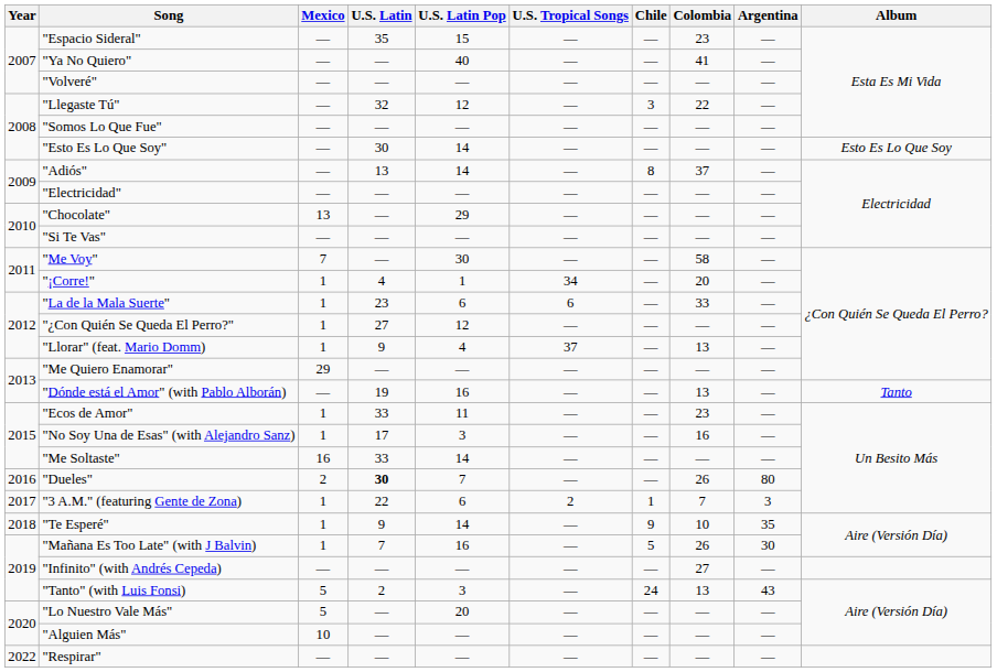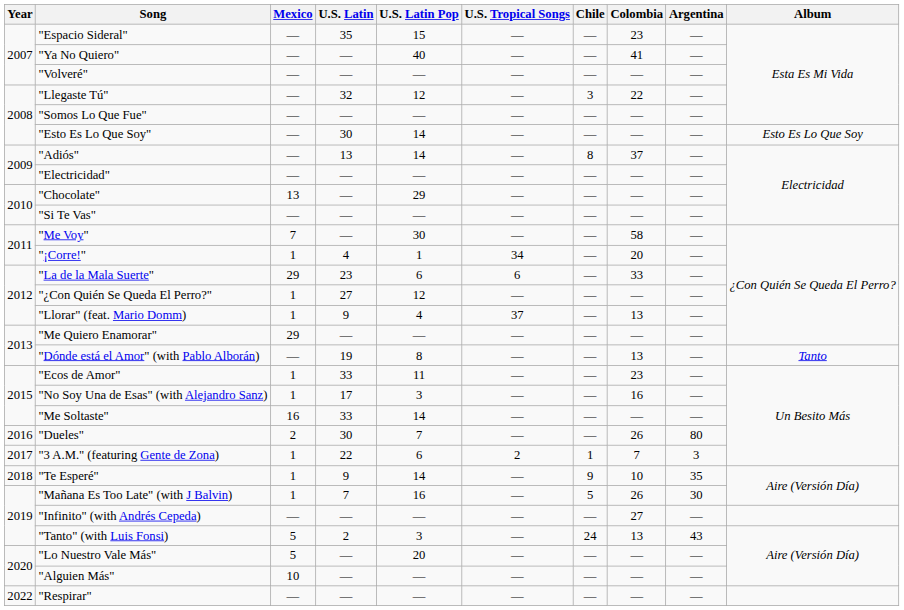 <table class="wikitable" style=text-align:center;>
 <tr>
 <th>Year</th>
 <th>Song</th>
 <th><a href='#'>Mexico</a></th>
 <th>U.S. <a href='#'>Latin</a></th>
 <th>U.S. <a href='#'>Latin Pop</a></th>
 <th>U.S. <a href='#'>Tropical Songs</a></th>
 <th>Chile</th>
 <th>Colombia</th>
 <th>Argentina</th>
 <th>Album</th>
 </tr>
 <tr>
 <td rowspan="3">2007</td>
 <td align=left>"Espacio Sideral"</td>
 <td>—</td>
 <td>35</td>
 <td>15</td>
 <td>—</td>
 <td>—</td>
 <td>23</td>
 <td>—</td>
 <td rowspan="5"><em>Esta Es Mi Vida</em></td>
 </tr>
 <tr>
 <td align=left>"Ya No Quiero"</td>
 <td>—</td>
 <td>—</td>
 <td>40</td>
 <td>—</td>
 <td>—</td>
 <td>41</td>
 <td>—</td>
 </tr>
 <tr>
 <td align=left>"Volveré"</td>
 <td>—</td>
 <td>—</td>
 <td>—</td>
 <td>—</td>
 <td>—</td>
 <td>—</td>
 <td>—</td>
 </tr>
 <tr>
 <td rowspan="3">2008</td>
 <td align=left>"Llegaste Tú"</td>
 <td>—</td>
 <td>32</td>
 <td>12</td>
 <td>—</td>
 <td>3</td>
 <td>22</td>
 <td>—</td>
 </tr>
 <tr>
 <td align=left>"Somos Lo Que Fue"</td>
 <td>—</td>
 <td>—</td>
 <td>—</td>
 <td>—</td>
 <td>—</td>
 <td>—</td>
 <td>—</td>
 </tr>
 <tr>
 <td align=left>"Esto Es Lo Que Soy"</td>
 <td>—</td>
 <td>30</td>
 <td>14</td>
 <td>—</td>
 <td>—</td>
 <td>—</td>
 <td>—</td>
 <td><em>Esto Es Lo Que Soy</em></td>
 </tr>
 <tr>
 <td rowspan="2">2009</td>
 <td align=left>"Adiós"</td>
 <td>—</td>
 <td>13</td>
 <td>14</td>
 <td>—</td>
 <td>8</td>
 <td>37</td>
 <td>—</td>
 <td align=center rowspan="4"><em>Electricidad</em></td>
 </tr>
 <tr –>
 <td align=left>"Electricidad"</td>
 <td>—</td>
 <td>—</td>
 <td>—</td>
 <td>—</td>
 <td>—</td>
 <td>—</td>
 <td>—</td>
 </tr>
 <tr>
 <td rowspan="2">2010</td>
 <td align=left>"Chocolate"</td>
 <td>13</td>
 <td>—</td>
 <td>29</td>
 <td>—</td>
 <td>—</td>
 <td>—</td>
 <td>—</td>
 </tr>
 <tr>
 <td align=left>"Si Te Vas"</td>
 <td>—</td>
 <td>—</td>
 <td>—</td>
 <td>—</td>
 <td>—</td>
 <td>—</td>
 <td>—</td>
 </tr>
 <tr>
 <td rowspan="2">2011</td>
 <td align=left>"<a href='#'>Me Voy</a>"</td>
 <td>7</td>
 <td>—</td>
 <td>30</td>
 <td>—</td>
 <td>—</td>
 <td>58</td>
 <td>—</td>
 <td rowspan="6"><em>¿Con Quién Se Queda El Perro?</em></td>
 </tr>
 <tr>
 <td align=left>"<a href='#'>¡Corre!</a>"</td>
 <td>1</td>
 <td>4</td>
 <td>1</td>
 <td>34</td>
 <td>—</td>
 <td>20</td>
 <td>—</td>
 </tr>
 <tr>
 <td rowspan="3">2012</td>
 <td align=left>"<a href='#'>La de la Mala Suerte</a>"</td>
-<td>1</td>
+<td>29</td>
 <td>23</td>
 <td>6</td>
 <td>6</td>
 <td>—</td>
 <td>33</td>
 <td>—</td>
 </tr>
 <tr>
 <td align=left>"¿Con Quién Se Queda El Perro?"</td>
 <td>1</td>
 <td>27</td>
 <td>12</td>
 <td>—</td>
 <td>—</td>
 <td>—</td>
 <td>—</td>
 </tr>
 <tr>
 <td align=left>"Llorar" (feat. <a href='#'>Mario Domm</a>)</td>
 <td>1</td>
 <td>9</td>
 <td>4</td>
 <td>37</td>
 <td>—</td>
 <td>13</td>
 <td>—</td>
 </tr>
 <tr>
 <td rowspan="2">2013</td>
 <td align=left>"Me Quiero Enamorar"</td>
 <td>29</td>
 <td>—</td>
 <td>—</td>
 <td>—</td>
 <td>—</td>
 <td>—</td>
 <td>—</td>
 </tr>
 <tr>
 <td align=left>"<a href='#'>Dónde está el Amor</a>" (with <a href='#'>Pablo Alborán</a>)</td>
 <td>—</td>
 <td>19</td>
-<td>16</td>
+<td>8</td>
 <td>—</td>
 <td>—</td>
 <td>13</td>
 <td>—</td>
 <td><em><a href='#'>Tanto</a></em></td>
 </tr>
 <tr>
 <td rowspan="3">2015</td>
 <td align=left>"Ecos de Amor"</td>
 <td>1</td>
 <td>33</td>
 <td>11</td>
 <td>—</td>
 <td>—</td>
 <td>23</td>
 <td>—</td>
 <td rowspan="5"><em>Un Besito Más</em></td>
 </tr>
 <tr>
 <td align=left>"No Soy Una de Esas" (with <a href='#'>Alejandro Sanz</a>)</td>
 <td>1</td>
 <td>17</td>
 <td>3</td>
 <td>—</td>
 <td>—</td>
 <td>16</td>
 <td>—</td>
 </tr>
 <tr>
 <td align=left>"Me Soltaste"</td>
 <td>16</td>
 <td>33</td>
 <td>14</td>
 <td>—</td>
 <td>—</td>
 <td>—</td>
 <td>—</td>
 </tr>
 <tr>
 <td>2016</td>
 <td align=left>"Dueles"</td>
 <td>2</td>
-<td><strong>30</strong></td>
+<td>30</td>
 <td>7</td>
 <td>—</td>
 <td>—</td>
 <td>26</td>
 <td>80</td>
 </tr>
 <tr>
 <td>2017</td>
 <td align=left>"3 A.M." (featuring <a href='#'>Gente de Zona</a>)</td>
 <td>1</td>
 <td>22</td>
 <td>6</td>
 <td>2</td>
 <td>1</td>
 <td>7</td>
 <td>3</td>
 </tr>
 <tr>
 <td>2018</td>
 <td align=left>"Te Esperé"</td>
 <td>1</td>
 <td>9</td>
 <td>14</td>
 <td>—</td>
 <td>9</td>
 <td>10</td>
 <td>35</td>
 <td rowspan="2"><em>Aire (Versión Día)</em></td>
 </tr>
 <tr>
 <td rowspan="3">2019</td>
 <td align=left>"Mañana Es Too Late" (with <a href='#'>J Balvin</a>)</td>
 <td>1</td>
 <td>7</td>
 <td>16</td>
 <td>—</td>
 <td>5</td>
 <td>26</td>
 <td>30</td>
 </tr>
 <tr>
 <td align=left>"Infinito" (with <a href='#'>Andrés Cepeda</a>)</td>
 <td>—</td>
 <td>—</td>
 <td>—</td>
 <td>—</td>
 <td>—</td>
 <td>27</td>
 <td>—</td>
 <td></td>
 </tr>
 <tr>
 <td align=left>"Tanto" (with <a href='#'>Luis Fonsi</a>)</td>
 <td>5</td>
 <td>2</td>
 <td>3</td>
 <td>—</td>
 <td>24</td>
 <td>13</td>
 <td>43</td>
 <td rowspan="3"><em>Aire (Versión Día)</em></td>
 </tr>
 <tr>
 <td rowspan="2">2020</td>
 <td align=left>"Lo Nuestro Vale Más"</td>
 <td>5</td>
 <td>—</td>
 <td>20</td>
 <td>—</td>
 <td>—</td>
 <td>—</td>
 <td>—</td>
 </tr>
 <tr>
 <td align=left>"Alguien Más"</td>
 <td>10</td>
 <td>—</td>
 <td>—</td>
 <td>—</td>
 <td>—</td>
 <td>—</td>
 <td>—</td>
 </tr>
 <tr>
 <td>2022</td>
 <td align=left>"Respirar"</td>
 <td>—</td>
 <td>—</td>
 <td>—</td>
 <td>—</td>
 <td>—</td>
 <td>—</td>
 <td>—</td>
 <td></td>
 </tr>
 </table>
